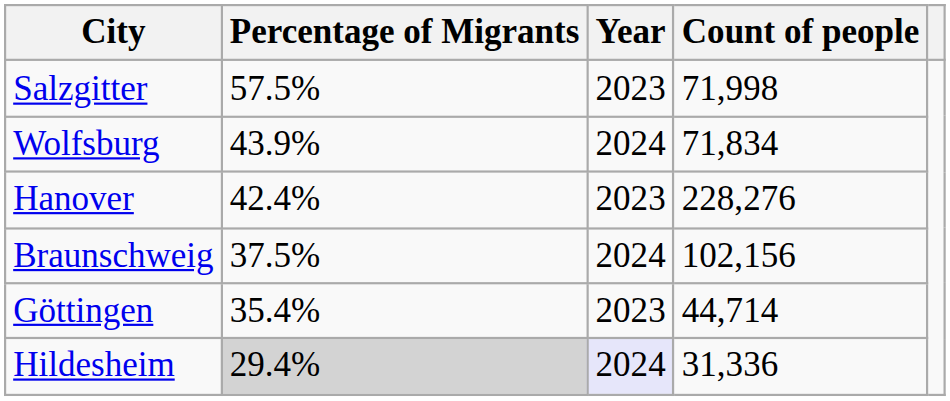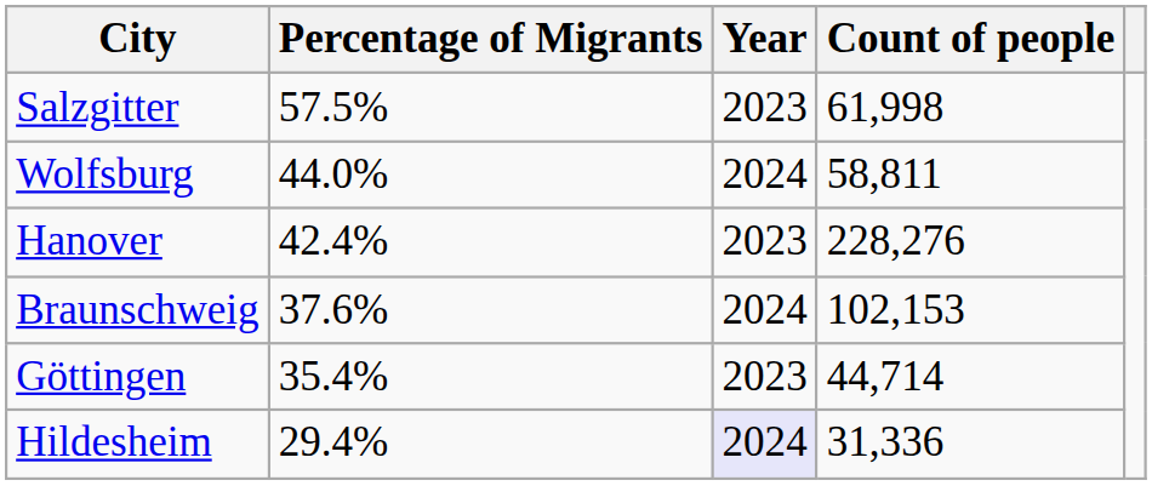 <table class="wikitable">
 <tr>
 <th>City</th>
 <th>Percentage of Migrants</th>
 <th>Year</th>
 <th>Count of people</th>
 <th></th>
 </tr>
 <tr>
 <td><a href='#'>Salzgitter</a></td>
 <td>57.5%</td>
 <td>2023</td>
-<td>71,998</td>
+<td>61,998</td>
 </tr>
 <tr>
 <td><a href='#'>Wolfsburg</a></td>
-<td>43.9%</td>
+<td>44.0%</td>
 <td>2024</td>
-<td>71,834</td>
+<td>58,811</td>
 </tr>
 <tr>
 <td><a href='#'>Hanover</a></td>
 <td>42.4%</td>
 <td>2023</td>
 <td>228,276</td>
 </tr>
 <tr>
 <td><a href='#'>Braunschweig</a></td>
-<td>37.5%</td>
+<td>37.6%</td>
 <td>2024</td>
-<td>102,156</td>
+<td>102,153</td>
 </tr>
 <tr>
 <td><a href='#'>Göttingen</a></td>
 <td>35.4%</td>
 <td>2023</td>
 <td>44,714</td>
 </tr>
 <tr>
 <td><a href='#'>Hildesheim</a></td>
-<td style="background: lightgrey;">29.4%</td>
+<td>29.4%</td>
 <td style="background: lavender;">2024</td>
 <td>31,336</td>
 </tr>
 </table>
